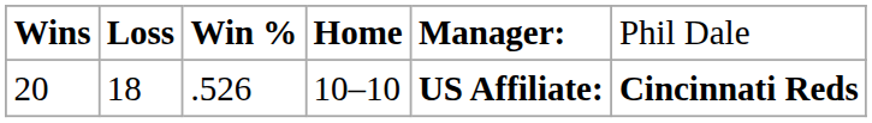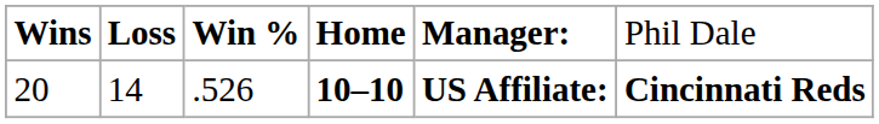 <table class="wikitable">
 <tr bgcolor="#FFFFFF">
 <td><strong>Wins</strong></td>
 <td><strong>Loss</strong></td>
 <td><strong>Win %</strong></td>
 <td><strong>Home</strong></td>
 <td><strong>Manager:</strong></td>
 <td>Phil Dale</td>
 </tr>
 <tr bgcolor="#FFFFFF">
 <td>20</td>
-<td>18</td>
+<td>14</td>
 <td>.526</td>
-<td>10–10</td>
+<td><strong>10–10</strong></td>
 <td><strong>US Affiliate:</strong></td>
 <td><strong>Cincinnati Reds</strong></td>
 </tr>
 </table>
